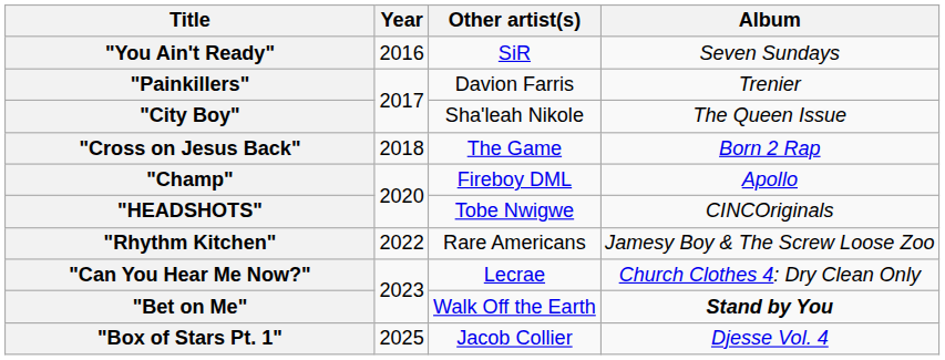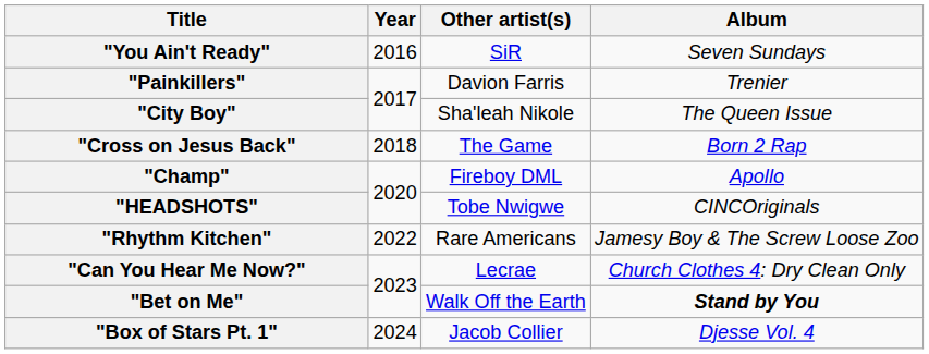 <table class="wikitable plainrowheaders" style="text-align:center;">
 <tr>
 <th scope="col" style="width:18em;">Title</th>
 <th scope="col">Year</th>
 <th scope="col">Other artist(s)</th>
 <th scope="col">Album</th>
 </tr>
 <tr>
 <th scope="row">"You Ain't Ready"</th>
 <td>2016</td>
 <td><a href='#'>SiR</a></td>
 <td><em>Seven Sundays</em></td>
 </tr>
 <tr>
 <th scope="row">"Painkillers"</th>
 <td rowspan="2">2017</td>
 <td>Davion Farris</td>
 <td><em>Trenier</em></td>
 </tr>
 <tr>
 <th scope="row">"City Boy"</th>
 <td>Sha'leah Nikole</td>
 <td><em>The Queen Issue</em></td>
 </tr>
 <tr>
 <th scope="row">"Cross on Jesus Back"</th>
 <td>2018</td>
 <td><a href='#'>The Game</a></td>
 <td><em><a href='#'>Born 2 Rap</a></em></td>
 </tr>
 <tr>
 <th scope="row">"Champ"</th>
 <td rowspan="2">2020</td>
 <td><a href='#'>Fireboy DML</a></td>
 <td><em><a href='#'>Apollo</a></em></td>
 </tr>
 <tr>
 <th scope="row">"HEADSHOTS"</th>
 <td><a href='#'>Tobe Nwigwe</a></td>
 <td><em>CINCOriginals</em></td>
 </tr>
 <tr>
 <th scope="row">"Rhythm Kitchen"</th>
 <td>2022</td>
 <td>Rare Americans</td>
 <td><em>Jamesy Boy & The Screw Loose Zoo</em></td>
 </tr>
 <tr>
 <th scope="row">"Can You Hear Me Now?"</th>
 <td rowspan="2">2023</td>
 <td><a href='#'>Lecrae</a></td>
 <td><em><a href='#'>Church Clothes 4</a>: Dry Clean Only</em></td>
 </tr>
 <tr>
 <th scope="row">"Bet on Me"</th>
 <td><a href='#'>Walk Off the Earth</a></td>
 <td><strong><em>Stand by You</em></strong></td>
 </tr>
 <tr>
 <th scope="row">"Box of Stars Pt. 1"</th>
-<td>2025</td>
+<td>2024</td>
 <td><a href='#'>Jacob Collier</a></td>
 <td><em><a href='#'>Djesse Vol. 4</a></em></td>
 </tr>
 </table>
